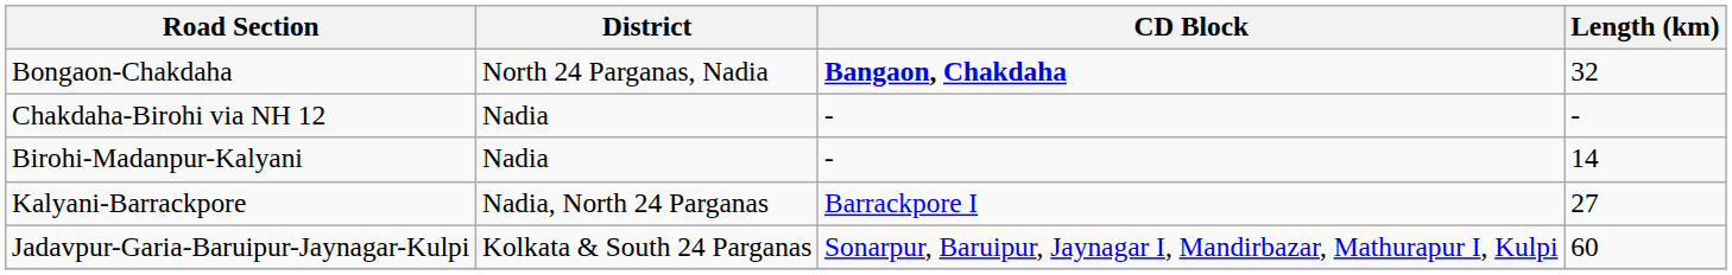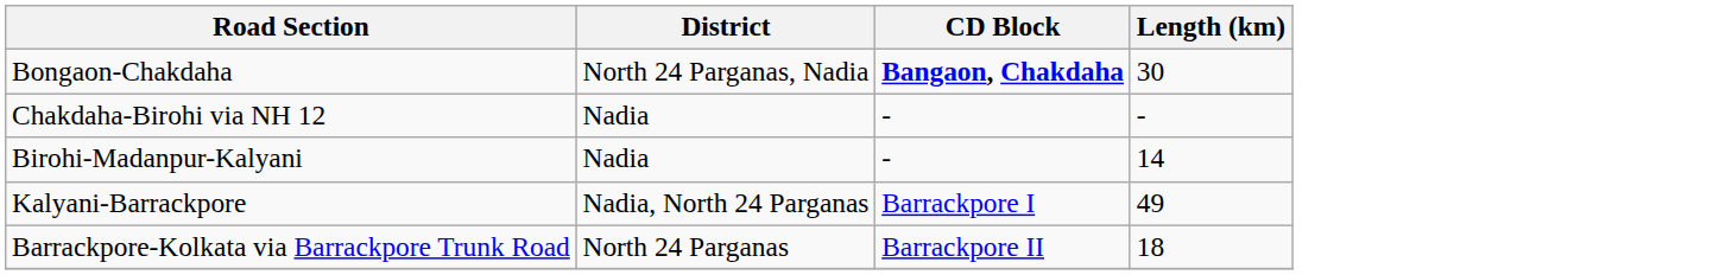 <table class="wikitable sortable">
 <tr>
 <th>Road Section</th>
 <th>District</th>
 <th>CD Block</th>
 <th>Length (km)</th>
 </tr>
 <tr>
 <td>Bongaon-Chakdaha</td>
 <td>North 24 Parganas, Nadia</td>
 <td><strong><a href='#'>Bangaon</a>, <a href='#'>Chakdaha</a></strong></td>
-<td>32</td>
+<td>30</td>
 </tr>
 <tr>
 <td>Chakdaha-Birohi via NH 12</td>
 <td>Nadia</td>
 <td>-</td>
 <td>-</td>
 </tr>
 <tr>
 <td>Birohi-Madanpur-Kalyani</td>
 <td>Nadia</td>
 <td>-</td>
 <td>14</td>
 </tr>
 <tr>
 <td>Kalyani-Barrackpore</td>
 <td>Nadia, North 24 Parganas</td>
 <td><a href='#'>Barrackpore I</a></td>
-<td>27</td>
+<td>49</td>
 </tr>
 <tr>
-<td>Jadavpur-Garia-Baruipur-Jaynagar-Kulpi</td>
-<td>Kolkata & South 24 Parganas</td>
-<td><a href='#'>Sonarpur</a>, <a href='#'>Baruipur</a>, <a href='#'>Jaynagar I</a>, <a href='#'>Mandirbazar</a>, <a href='#'>Mathurapur I</a>, <a href='#'>Kulpi</a></td>
-<td>60</td>
+<td>Barrackpore-Kolkata via <a href='#'>Barrackpore Trunk Road</a></td>
+<td>North 24 Parganas</td>
+<td><a href='#'>Barrackpore II</a></td>
+<td>18</td>
 </tr>
 <tr>
 </tr>
 </table>
